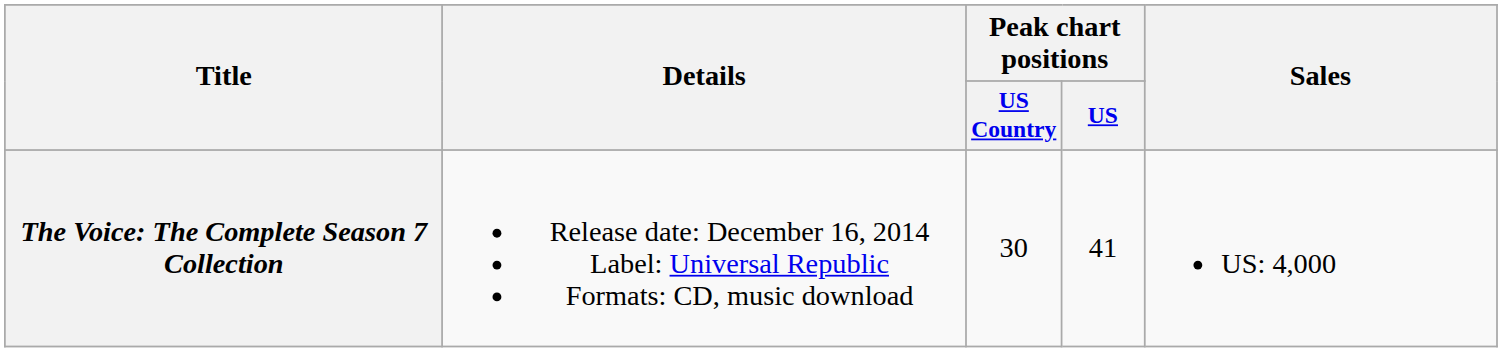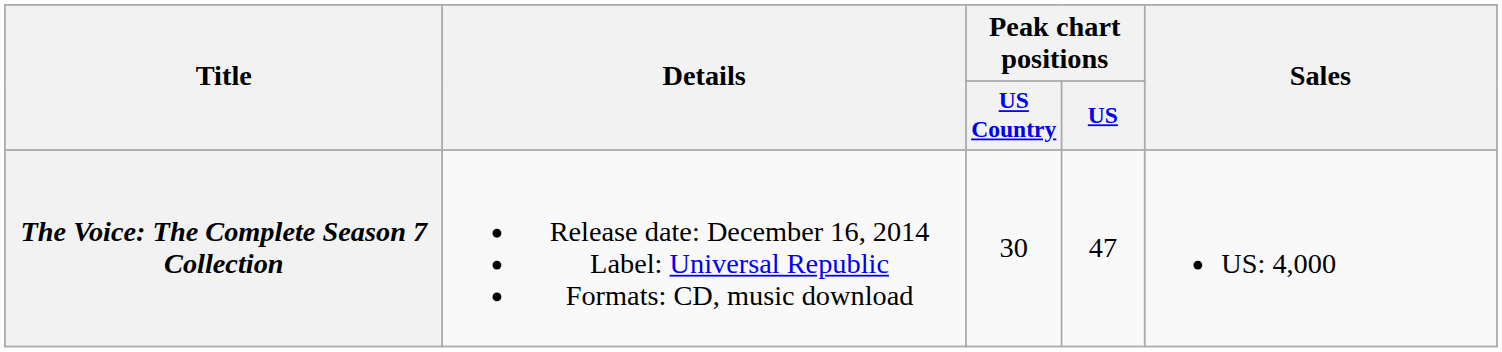 <table class="wikitable plainrowheaders" style="text-align:center;">
 <tr>
 <th rowspan="2" style="width:15em;">Title</th>
 <th rowspan="2" style="width:18em;">Details</th>
 <th colspan="2">Peak chart positions</th>
 <th rowspan="2" style="width:12em;">Sales</th>
 </tr>
 <tr style="font-size:smaller;">
 <th style="width:40px;"><a href='#'>US Country</a><br></th>
 <th style="width:40px;"><a href='#'>US</a><br></th>
 </tr>
 <tr>
 <th scope="row"><em>The Voice: The Complete Season 7 Collection</em></th>
 <td><br><ul><li>Release date: December 16, 2014</li><li>Label: <a href='#'>Universal Republic</a></li><li>Formats: CD, music download</li></ul></td>
 <td>30</td>
-<td>41</td>
+<td>47</td>
 <td style="text-align:left;"><br><ul><li>US: 4,000</li></ul></td>
 </tr>
 </table>
